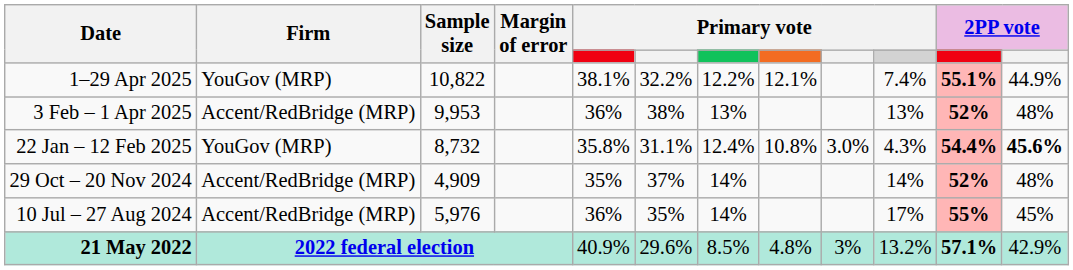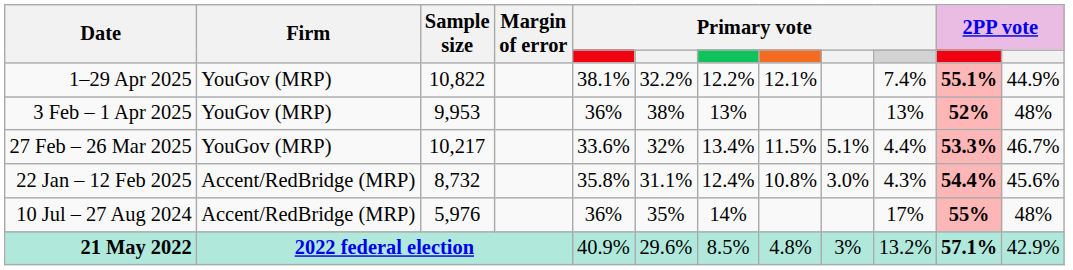 <table class="nowrap wikitable tpl-blanktable" style=text-align:center;font-size:90%>
 <tr>
 <th rowspan=2>Date</th>
 <th rowspan=2>Firm</th>
 <th rowspan=2>Sample<br>size</th>
 <th rowspan=2>Margin<br>of error</th>
 <th colspan=6>Primary vote</th>
 <th colspan=2 class=unsortable style=background:#ebbce3><a href='#'>2PP vote</a></th>
 </tr>
 <tr>
 <th style="background:#F00011"></th>
 <th style=background:></th>
 <th style=background:#10C25B></th>
 <th style=background:#f36c21></th>
 <th style=background:></th>
 <th style=background:lightgray></th>
 <th style="background:#F00011"></th>
 <th style=background:></th>
 </tr>
 <tr>
 <td align=right>1–29 Apr 2025</td>
 <td align=left>YouGov (MRP)</td>
 <td>10,822</td>
 <td></td>
 <td>38.1%</td>
 <td>32.2%</td>
 <td>12.2%</td>
 <td>12.1%</td>
 <td></td>
 <td>7.4%</td>
 <th style="background:#FFB6B6">55.1%</th>
 <td>44.9%</td>
 </tr>
 <tr>
 <td align=right>3 Feb – 1 Apr 2025</td>
-<td align=left>Accent/RedBridge (MRP)</td>
+<td align=left>YouGov (MRP)</td>
 <td>9,953</td>
 <td></td>
 <td>36%</td>
 <td>38%</td>
 <td>13%</td>
 <td></td>
 <td></td>
 <td>13%</td>
 <th style="background:#FFB6B6">52%</th>
 <td>48%</td>
 </tr>
 <tr>
+<td align=right>27 Feb – 26 Mar 2025</td>
+<td align=left>YouGov (MRP)</td>
+<td>10,217</td>
+<td></td>
+<td>33.6%</td>
+<td>32%</td>
+<td>13.4%</td>
+<td>11.5%</td>
+<td>5.1%</td>
+<td>4.4%</td>
+<th style="background:#FFB6B6">53.3%</th>
+<td>46.7%</td>
+</tr>
+<tr>
 <td align=right>22 Jan – 12 Feb 2025</td>
-<td align=left>YouGov (MRP)</td>
+<td align=left>Accent/RedBridge (MRP)</td>
 <td>8,732</td>
 <td></td>
 <td>35.8%</td>
 <td>31.1%</td>
 <td>12.4%</td>
 <td>10.8%</td>
 <td>3.0%</td>
 <td>4.3%</td>
 <th style="background:#FFB6B6">54.4%</th>
-<td><strong>45.6%</strong></td>
-</tr>
-<tr>
-<td align=right>29 Oct – 20 Nov 2024</td>
-<td align=left>Accent/RedBridge (MRP)</td>
-<td>4,909</td>
-<td></td>
-<td>35%</td>
-<td>37%</td>
-<td>14%</td>
-<td></td>
-<td></td>
-<td>14%</td>
-<th style="background:#FFB6B6">52%</th>
-<td>48%</td>
+<td>45.6%</td>
 </tr>
 <tr>
 <td align=right>10 Jul – 27 Aug 2024</td>
 <td align=left>Accent/RedBridge (MRP)</td>
 <td>5,976</td>
 <td></td>
 <td>36%</td>
 <td>35%</td>
 <td>14%</td>
 <td></td>
 <td></td>
 <td>17%</td>
 <th style="background:#FFB6B6">55%</th>
-<td>45%</td>
+<td>48%</td>
 </tr>
 <tr style="background:#b0e9db">
 <td style="text-align:right" data-sort-value="21-May-2022"><strong>21 May 2022</strong></td>
 <td colspan="3" style="text-align:center"><strong><a href='#'>2022 federal election</a></strong></td>
 <td>40.9%</td>
 <td>29.6%</td>
 <td>8.5%</td>
 <td>4.8%</td>
 <td>3%</td>
 <td>13.2%</td>
 <td><strong>57.1%</strong></td>
 <td>42.9%</td>
 </tr>
 </table>
